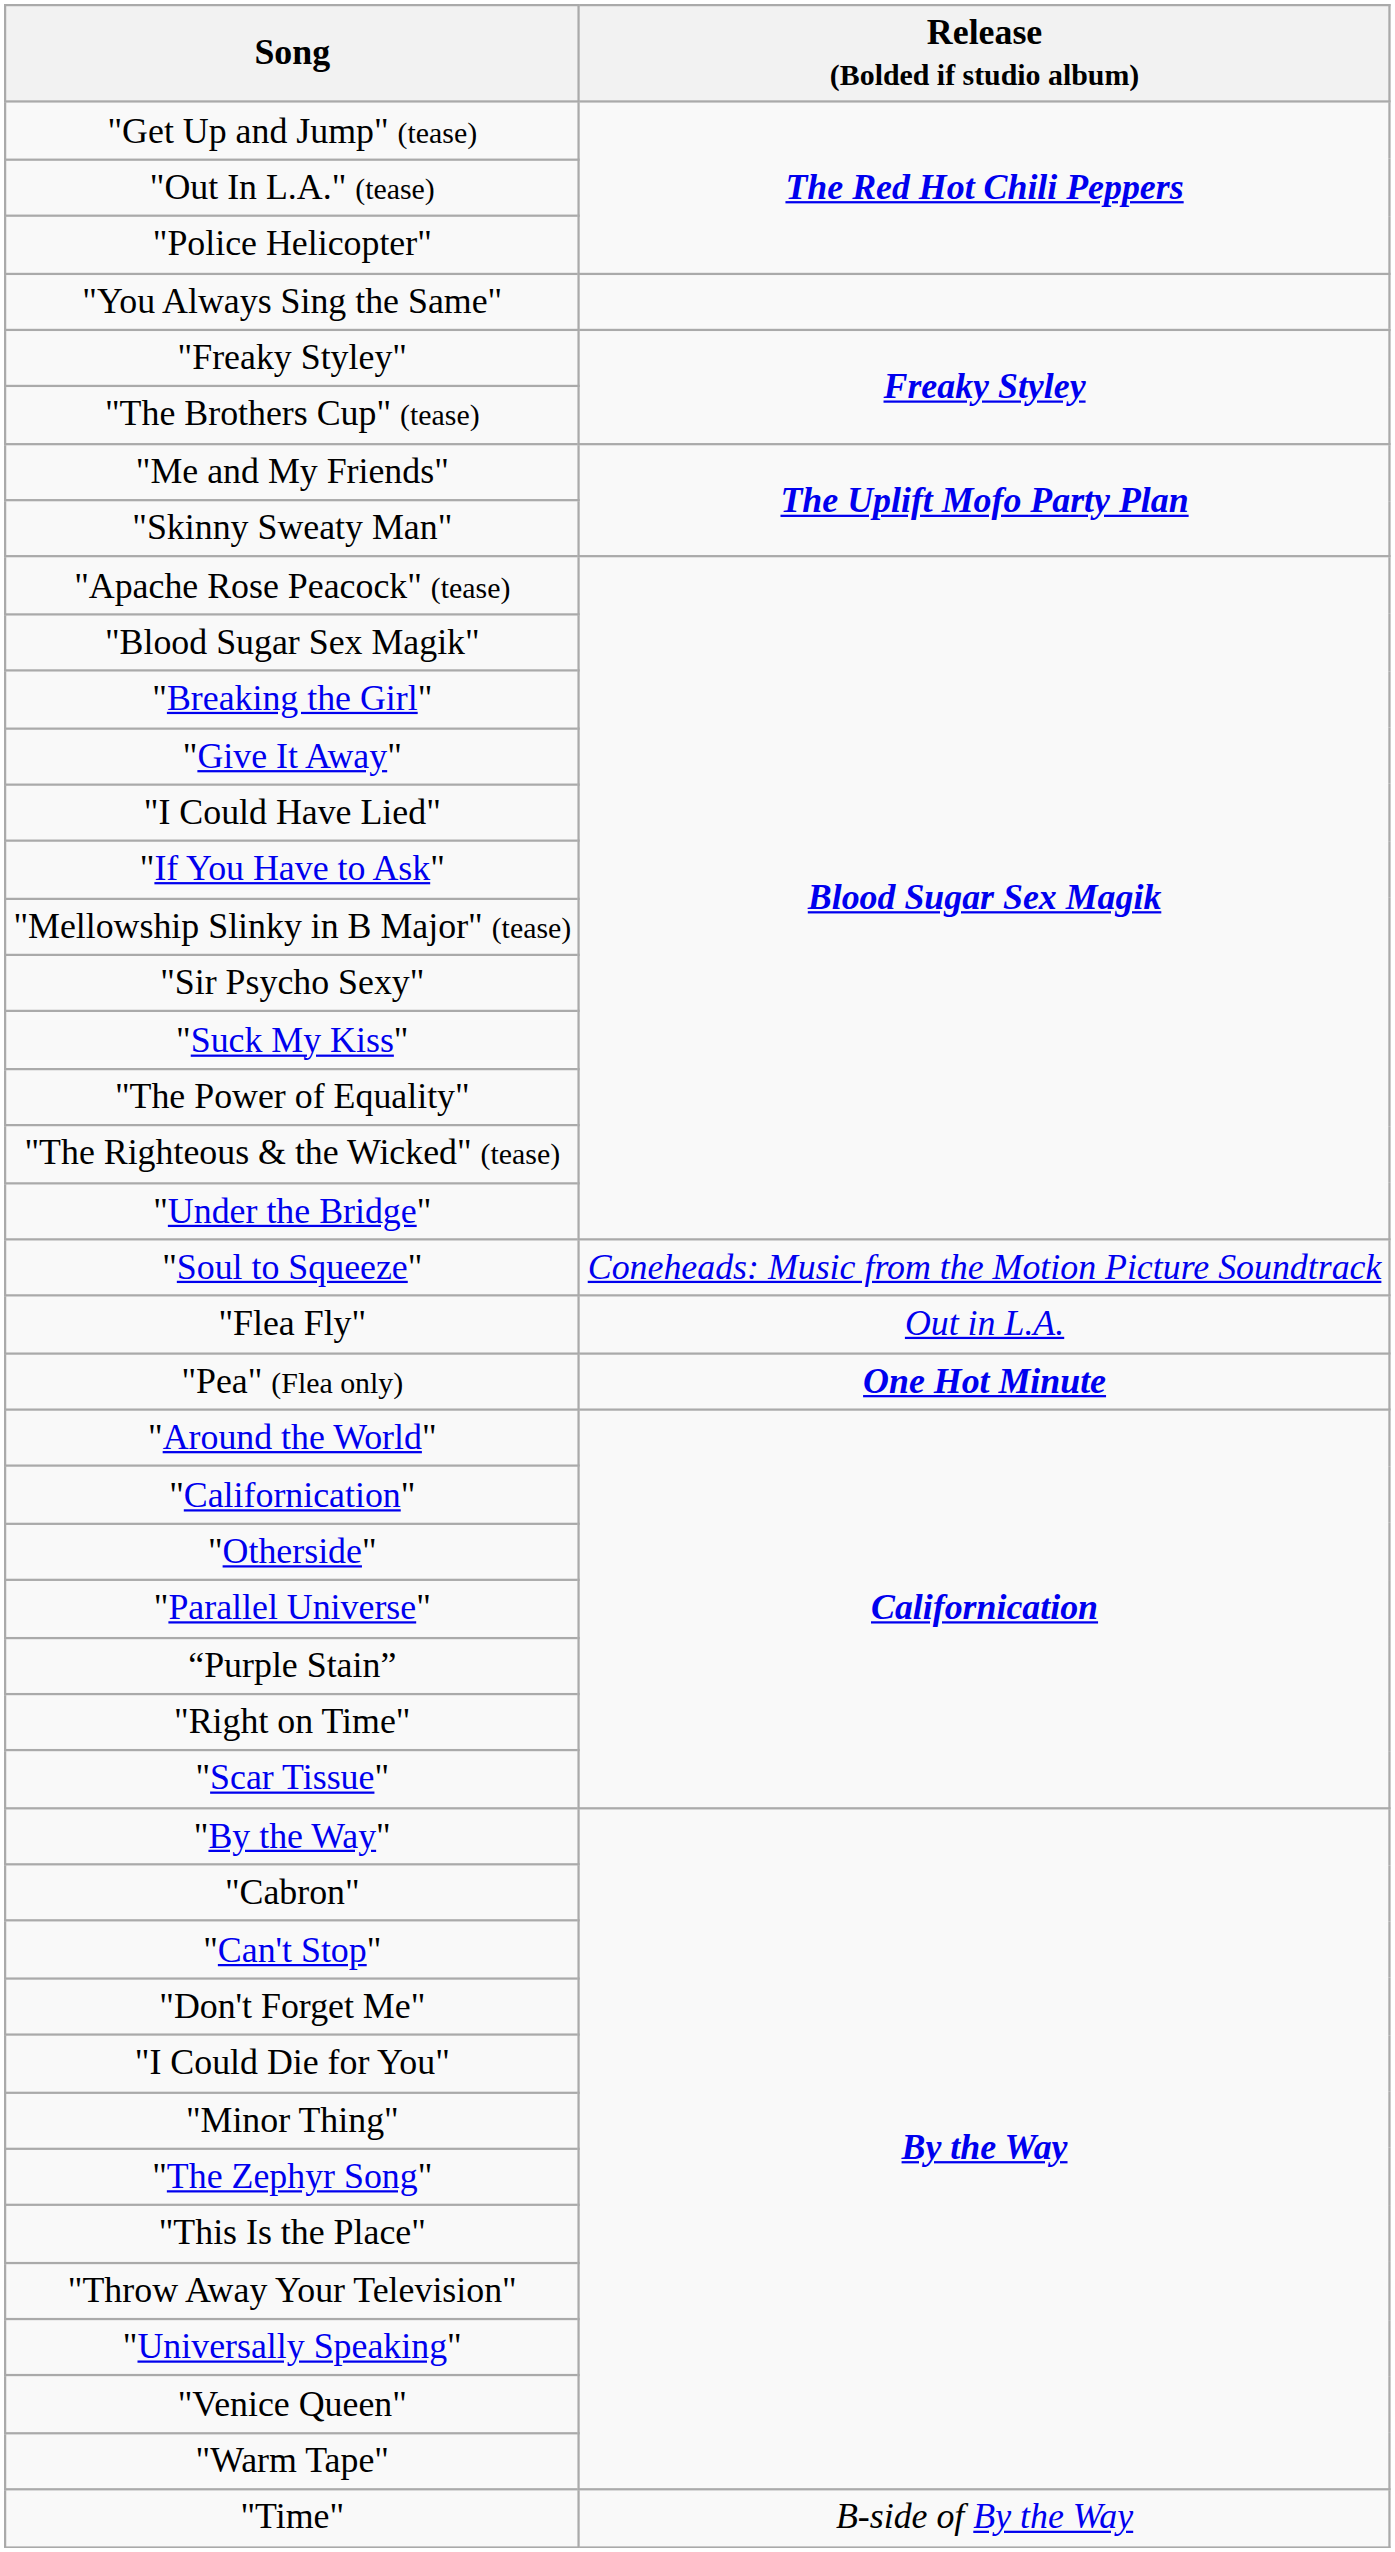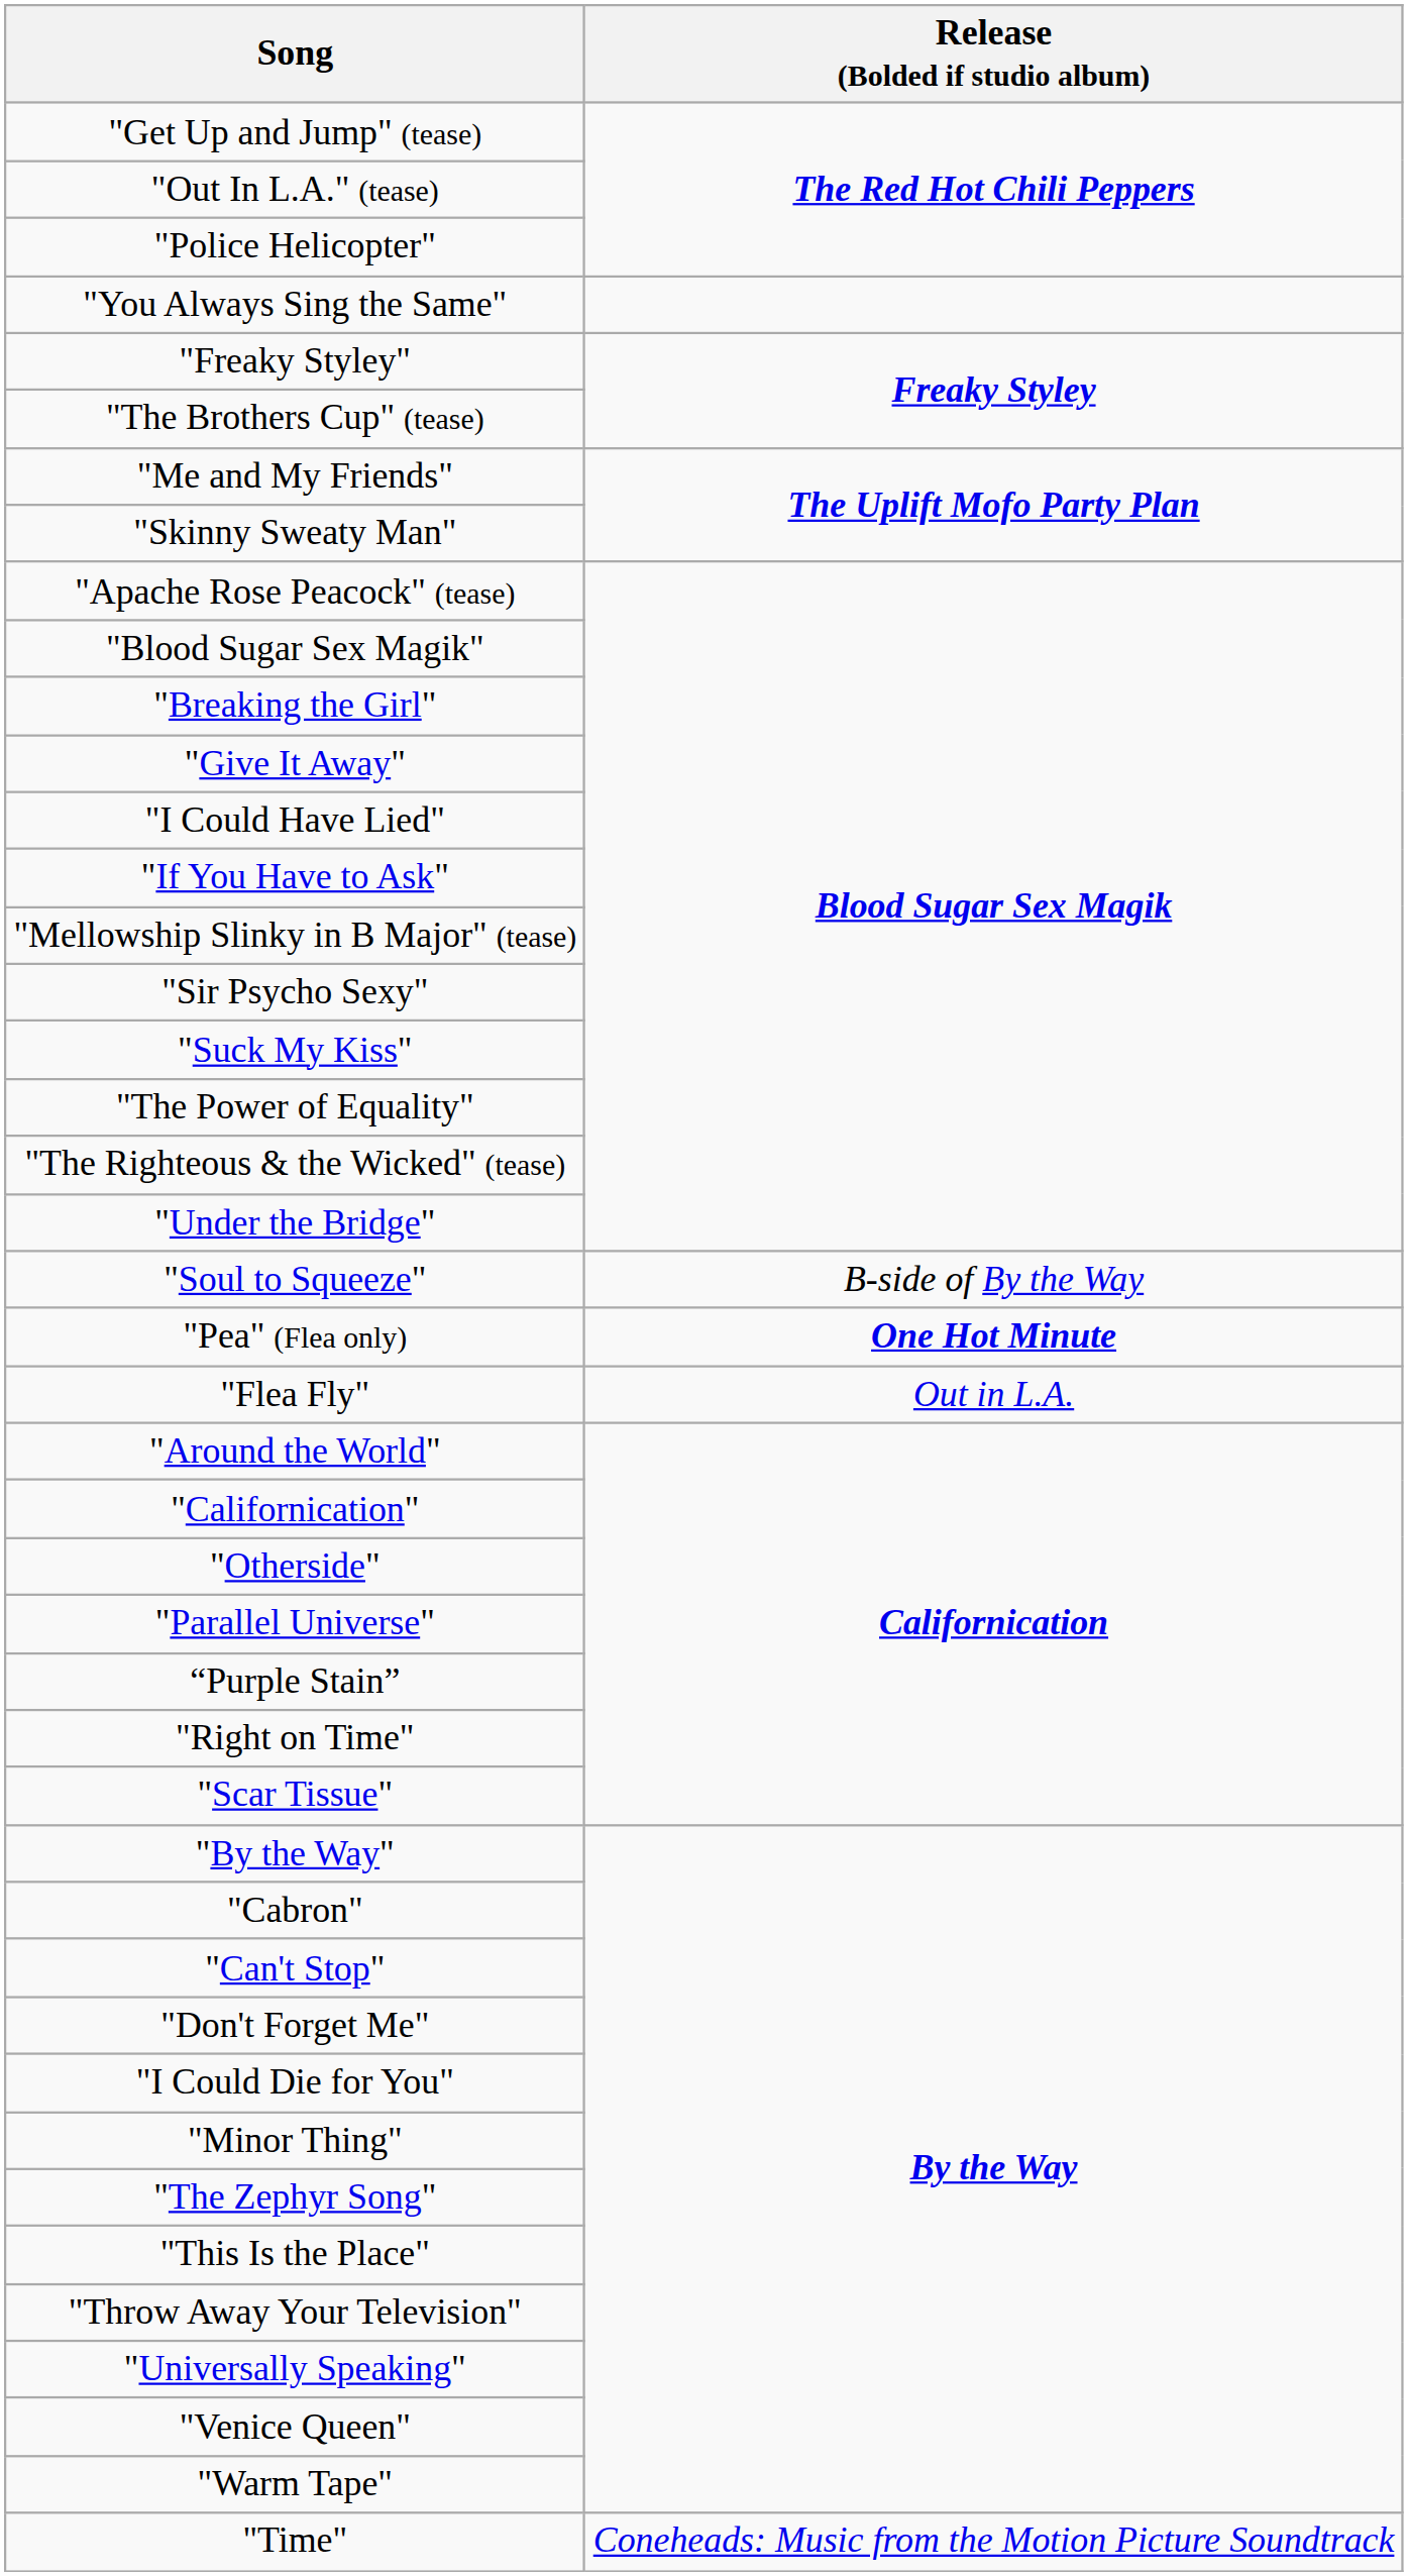 <table class="wikitable sortable" style="text-align:center;">
 <tr>
 <th>Song</th>
 <th>Release<br><small>(Bolded if studio album)</small></th>
 </tr>
 <tr>
 <td>"Get Up and Jump" <small>(tease)</small></td>
 <td rowspan="3"><strong><em><a href='#'>The Red Hot Chili Peppers</a></em></strong></td>
 </tr>
 <tr>
 <td>"Out In L.A." <small>(tease)</small></td>
 </tr>
 <tr>
 <td>"Police Helicopter"</td>
 </tr>
 <tr>
 <td>"You Always Sing the Same"</td>
 </tr>
 <tr>
 <td>"Freaky Styley"</td>
 <td rowspan="2"><strong><em><a href='#'>Freaky Styley</a></em></strong></td>
 </tr>
 <tr>
 <td>"The Brothers Cup" <small>(tease)</small></td>
 </tr>
 <tr>
 <td>"Me and My Friends"</td>
 <td rowspan="2"><strong><em><a href='#'>The Uplift Mofo Party Plan</a></em></strong></td>
 </tr>
 <tr>
 <td>"Skinny Sweaty Man"</td>
 </tr>
 <tr>
 <td>"Apache Rose Peacock" <small>(tease)</small></td>
 <td rowspan="12"><strong><em><a href='#'>Blood Sugar Sex Magik</a></em></strong></td>
 </tr>
 <tr>
 <td>"Blood Sugar Sex Magik"</td>
 </tr>
 <tr>
 <td>"<a href='#'>Breaking the Girl</a>"</td>
 </tr>
 <tr>
 <td>"<a href='#'>Give It Away</a>"</td>
 </tr>
 <tr>
 <td>"I Could Have Lied"</td>
 </tr>
 <tr>
 <td>"<a href='#'>If You Have to Ask</a>"</td>
 </tr>
 <tr>
 <td>"Mellowship Slinky in B Major" <small>(tease)</small></td>
 </tr>
 <tr>
 <td>"Sir Psycho Sexy"</td>
 </tr>
 <tr>
 <td>"<a href='#'>Suck My Kiss</a>"</td>
 </tr>
 <tr>
 <td>"The Power of Equality"</td>
 </tr>
 <tr>
 <td>"The Righteous & the Wicked" <small>(tease)</small></td>
 </tr>
 <tr>
 <td>"<a href='#'>Under the Bridge</a>"</td>
 </tr>
 <tr>
 <td>"<a href='#'>Soul to Squeeze</a>"</td>
-<td><em><a href='#'>Coneheads: Music from the Motion Picture Soundtrack</a></em></td>
+<td><em>B-side of <a href='#'>By the Way</a></em></td>
+</tr>
+<tr>
+<td>"Pea" <small>(Flea only)</small></td>
+<td><strong><em><a href='#'>One Hot Minute</a></em></strong></td>
 </tr>
 <tr>
 <td>"Flea Fly"</td>
 <td><em><a href='#'>Out in L.A.</a></em></td>
-</tr>
-<tr>
-<td>"Pea" <small>(Flea only)</small></td>
-<td><strong><em><a href='#'>One Hot Minute</a></em></strong></td>
 </tr>
 <tr>
 <td>"<a href='#'>Around the World</a>"</td>
 <td rowspan="7"><strong><em><a href='#'>Californication</a></em></strong></td>
 </tr>
 <tr>
 <td>"<a href='#'>Californication</a>"</td>
 </tr>
 <tr>
 <td>"<a href='#'>Otherside</a>"</td>
 </tr>
 <tr>
 <td>"<a href='#'>Parallel Universe</a>"</td>
 </tr>
 <tr>
 <td>“Purple Stain”</td>
 </tr>
 <tr>
 <td>"Right on Time"</td>
 </tr>
 <tr>
 <td>"<a href='#'>Scar Tissue</a>"</td>
 </tr>
 <tr>
 <td>"<a href='#'>By the Way</a>"</td>
 <td rowspan="12"><strong><em><a href='#'>By the Way</a></em></strong></td>
 </tr>
 <tr>
 <td>"Cabron"</td>
 </tr>
 <tr>
 <td>"<a href='#'>Can't Stop</a>"</td>
 </tr>
 <tr>
 <td>"Don't Forget Me"</td>
 </tr>
 <tr>
 <td>"I Could Die for You"</td>
 </tr>
 <tr>
 <td>"Minor Thing"</td>
 </tr>
 <tr>
 <td>"<a href='#'>The Zephyr Song</a>"</td>
 </tr>
 <tr>
 <td>"This Is the Place"</td>
 </tr>
 <tr>
 <td>"Throw Away Your Television"</td>
 </tr>
 <tr>
 <td>"<a href='#'>Universally Speaking</a>"</td>
 </tr>
 <tr>
 <td>"Venice Queen"</td>
 </tr>
 <tr>
 <td>"Warm Tape"</td>
 </tr>
 <tr>
 <td>"Time"</td>
-<td><em>B-side of <a href='#'>By the Way</a></em></td>
+<td><em><a href='#'>Coneheads: Music from the Motion Picture Soundtrack</a></em></td>
 </tr>
 </table>
